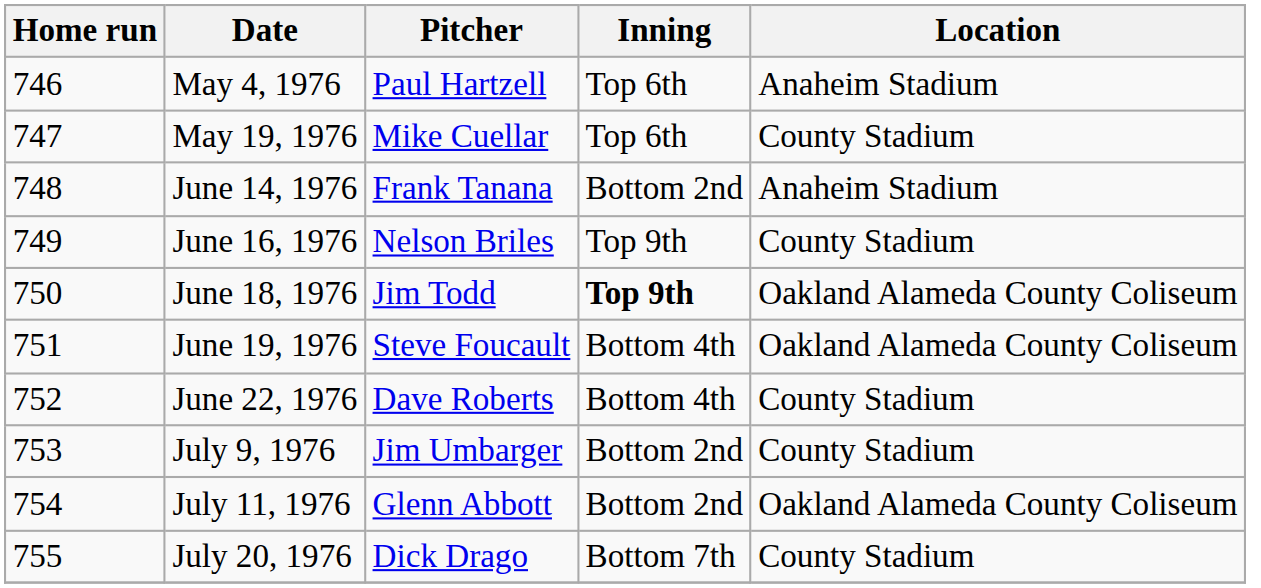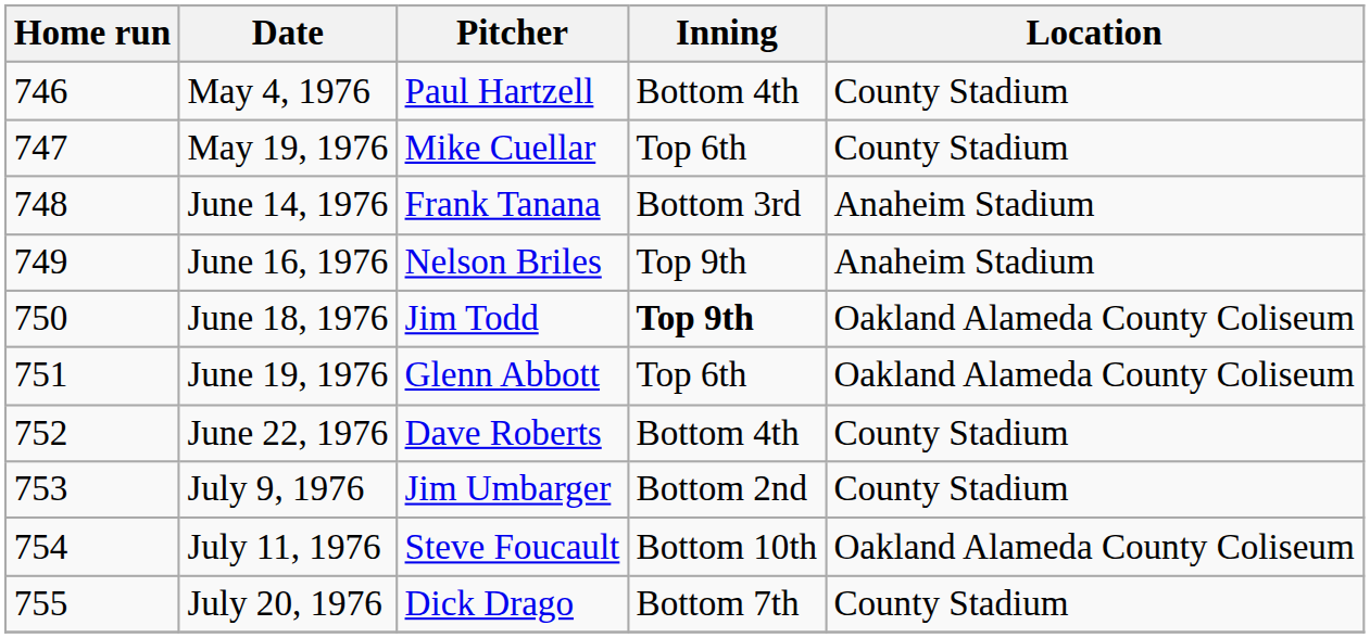 <table class="wikitable sortable">
 <tr>
 <th>Home run</th>
 <th>Date</th>
 <th>Pitcher</th>
 <th>Inning</th>
 <th>Location</th>
 </tr>
 <tr>
 <td>746</td>
 <td>May 4, 1976</td>
 <td><a href='#'>Paul Hartzell</a></td>
-<td>Top 6th</td>
-<td>Anaheim Stadium</td>
+<td>Bottom 4th</td>
+<td>County Stadium</td>
 </tr>
 <tr>
 <td>747</td>
 <td>May 19, 1976</td>
 <td><a href='#'>Mike Cuellar</a></td>
 <td>Top 6th</td>
 <td>County Stadium</td>
 </tr>
 <tr>
 <td>748</td>
 <td>June 14, 1976</td>
 <td><a href='#'>Frank Tanana</a></td>
-<td>Bottom 2nd</td>
+<td>Bottom 3rd</td>
 <td>Anaheim Stadium</td>
 </tr>
 <tr>
 <td>749</td>
 <td>June 16, 1976</td>
 <td><a href='#'>Nelson Briles</a></td>
 <td>Top 9th</td>
-<td>County Stadium</td>
+<td>Anaheim Stadium</td>
 </tr>
 <tr>
 <td>750</td>
 <td>June 18, 1976</td>
 <td><a href='#'>Jim Todd</a></td>
 <td><strong>Top 9th</strong></td>
 <td>Oakland Alameda County Coliseum</td>
 </tr>
 <tr>
 <td>751</td>
 <td>June 19, 1976</td>
-<td><a href='#'>Steve Foucault</a></td>
-<td>Bottom 4th</td>
+<td><a href='#'>Glenn Abbott</a></td>
+<td>Top 6th</td>
 <td>Oakland Alameda County Coliseum</td>
 </tr>
 <tr>
 <td>752</td>
 <td>June 22, 1976</td>
 <td><a href='#'>Dave Roberts</a></td>
 <td>Bottom 4th</td>
 <td>County Stadium</td>
 </tr>
 <tr>
 <td>753</td>
 <td>July 9, 1976</td>
 <td><a href='#'>Jim Umbarger</a></td>
 <td>Bottom 2nd</td>
 <td>County Stadium</td>
 </tr>
 <tr>
 <td>754</td>
 <td>July 11, 1976</td>
-<td><a href='#'>Glenn Abbott</a></td>
-<td>Bottom 2nd</td>
+<td><a href='#'>Steve Foucault</a></td>
+<td>Bottom 10th</td>
 <td>Oakland Alameda County Coliseum</td>
 </tr>
 <tr>
 <td>755</td>
 <td>July 20, 1976</td>
 <td><a href='#'>Dick Drago</a></td>
 <td>Bottom 7th</td>
 <td>County Stadium</td>
 </tr>
 <tr>
 </tr>
 </table>
